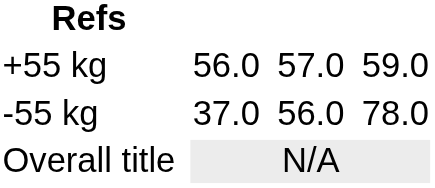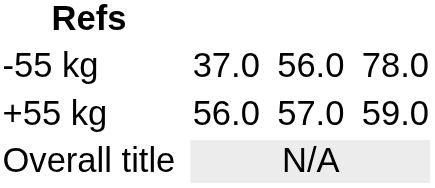 <table>
 <tr>
 <th>Refs</th>
+</tr>
+<tr>
+<td>-55 kg</td>
+<td></td>
+<td>37.0</td>
+<td></td>
+<td>56.0</td>
+<td></td>
+<td>78.0</td>
+<td align=center></td>
 </tr>
 <tr>
 <td>+55 kg</td>
 <td></td>
 <td>56.0</td>
 <td></td>
 <td>57.0</td>
 <td></td>
 <td>59.0</td>
 <td align=center></td>
 </tr>
 <tr>
-<td>-55 kg</td>
-<td></td>
-<td>37.0</td>
-<td></td>
-<td>56.0</td>
-<td></td>
-<td>78.0</td>
-<td align=center></td>
-</tr>
-<tr>
 <td>Overall title</td>
 <td></td>
 <td colspan=5 align=center style="background-color:#ececec;">N/A</td>
 <td align=center></td>
 </tr>
 </table>
